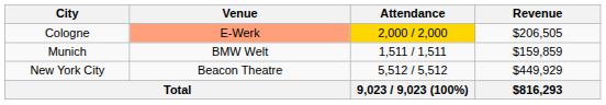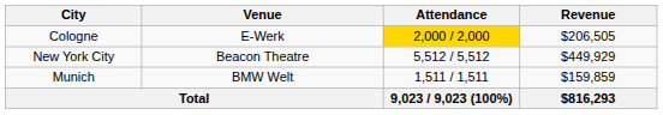 <table class="wikitable sortable plainrowheaders" style="text-align:center;">
 <tr>
 <th scope="col" style="width:10em;">City</th>
 <th scope="col" style="width:18em;">Venue</th>
 <th scope="col" style="width:10em;">Attendance</th>
 <th scope="col" style="width:10em;">Revenue</th>
 </tr>
 <tr>
 <td>Cologne</td>
-<td E-Werk (Cologne) style="background: lightsalmon;">E-Werk</td>
+<td E-Werk (Cologne)>E-Werk</td>
 <td style="background: gold;">2,000 / 2,000</td>
 <td>$206,505</td>
+</tr>
+<tr>
+<td>New York City</td>
+<td>Beacon Theatre</td>
+<td>5,512 / 5,512</td>
+<td>$449,929</td>
 </tr>
 <tr>
 <td>Munich</td>
 <td>BMW Welt</td>
 <td>1,511 / 1,511</td>
 <td>$159,859</td>
 </tr>
 <tr>
-<td>New York City</td>
-<td>Beacon Theatre</td>
-<td>5,512 / 5,512</td>
-<td>$449,929</td>
-</tr>
-<tr>
 <th colspan="2">Total</th>
 <th>9,023 / 9,023 (100%)</th>
 <th>$816,293</th>
 </tr>
 </table>
